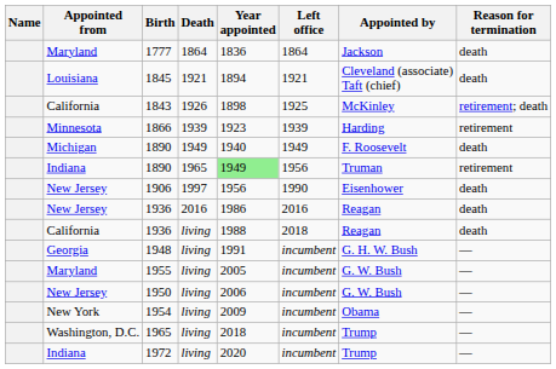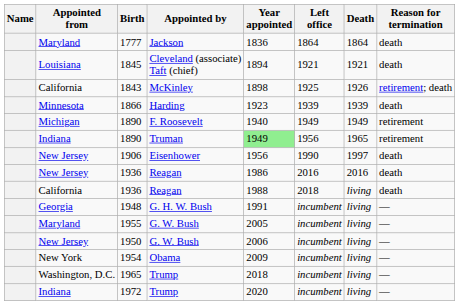 <table class="wikitable sortable collapsible plainrowheaders" border="1">
 <tr>
 <th scope="col">Name</th>
 <th scope="col">Appointed<br>from</th>
 <th scope="col">Birth</th>
-<th scope="col">Death</th>
+<th scope="col">Appointed by</th>
 <th scope="col">Year<br>appointed</th>
 <th scope="col">Left<br>office</th>
-<th scope="col">Appointed by</th>
+<th scope="col">Death</th>
 <th scope="col">Reason for<br>termination</th>
 </tr>
 <tr>
 <th scope="row"></th>
 <td><a href='#'>Maryland</a></td>
 <td>1777</td>
-<td>1864</td>
+<td><a href='#'>Jackson</a></td>
 <td>1836</td>
 <td>1864</td>
-<td><a href='#'>Jackson</a></td>
+<td>1864</td>
 <td>death</td>
 </tr>
 <tr>
 <th scope="row"></th>
 <td><a href='#'>Louisiana</a></td>
 <td>1845</td>
-<td>1921</td>
+<td><a href='#'>Cleveland</a> (associate)<br><a href='#'>Taft</a> (chief)</td>
 <td>1894</td>
 <td>1921</td>
-<td><a href='#'>Cleveland</a> (associate)<br><a href='#'>Taft</a> (chief)</td>
+<td>1921</td>
 <td>death</td>
 </tr>
 <tr>
 <th scope="row"></th>
 <td>California</td>
 <td>1843</td>
-<td>1926</td>
+<td><a href='#'>McKinley</a></td>
 <td>1898</td>
 <td>1925</td>
-<td><a href='#'>McKinley</a></td>
+<td>1926</td>
 <td><a href='#'>retirement</a>; death</td>
 </tr>
 <tr>
 <th scope="row"></th>
 <td><a href='#'>Minnesota</a></td>
 <td>1866</td>
-<td>1939</td>
+<td><a href='#'>Harding</a></td>
 <td>1923</td>
 <td>1939</td>
-<td><a href='#'>Harding</a></td>
-<td>retirement</td>
+<td>1939</td>
+<td>death</td>
 </tr>
 <tr>
 <th scope="row"></th>
 <td><a href='#'>Michigan</a></td>
 <td>1890</td>
-<td>1949</td>
+<td><a href='#'>F. Roosevelt</a></td>
 <td>1940</td>
 <td>1949</td>
-<td><a href='#'>F. Roosevelt</a></td>
-<td>death</td>
+<td>1949</td>
+<td>retirement</td>
 </tr>
 <tr>
 <th scope="row"></th>
 <td><a href='#'>Indiana</a></td>
 <td>1890</td>
-<td>1965</td>
+<td><a href='#'>Truman</a></td>
 <td style="background: lightgreen;">1949</td>
 <td>1956</td>
-<td><a href='#'>Truman</a></td>
+<td>1965</td>
 <td>retirement</td>
 </tr>
 <tr>
 <th scope="row"></th>
 <td><a href='#'>New Jersey</a></td>
 <td>1906</td>
-<td>1997</td>
+<td><a href='#'>Eisenhower</a></td>
 <td>1956</td>
 <td>1990</td>
-<td><a href='#'>Eisenhower</a></td>
+<td>1997</td>
 <td>death</td>
 </tr>
 <tr>
 <th scope="row"></th>
 <td><a href='#'>New Jersey</a></td>
 <td>1936</td>
-<td>2016</td>
+<td><a href='#'>Reagan</a></td>
 <td>1986</td>
 <td>2016</td>
-<td><a href='#'>Reagan</a></td>
+<td>2016</td>
 <td>death</td>
 </tr>
 <tr>
 <th scope="row"></th>
 <td>California</td>
 <td>1936</td>
-<td><em>living</em></td>
+<td><a href='#'>Reagan</a></td>
 <td>1988</td>
 <td>2018</td>
-<td><a href='#'>Reagan</a></td>
+<td><em>living</em></td>
 <td>death</td>
 </tr>
 <tr>
 <th scope="row"></th>
 <td><a href='#'>Georgia</a></td>
 <td>1948</td>
-<td><em>living</em></td>
+<td><a href='#'>G. H. W. Bush</a></td>
 <td>1991</td>
 <td><em>incumbent</em></td>
-<td><a href='#'>G. H. W. Bush</a></td>
+<td><em>living</em></td>
 <td>—</td>
 </tr>
 <tr>
 <th scope="row"></th>
 <td><a href='#'>Maryland</a></td>
 <td>1955</td>
-<td><em>living</em></td>
+<td><a href='#'>G. W. Bush</a></td>
 <td>2005</td>
 <td><em>incumbent</em></td>
-<td><a href='#'>G. W. Bush</a></td>
+<td><em>living</em></td>
 <td>—</td>
 </tr>
 <tr>
 <th scope="row"></th>
 <td><a href='#'>New Jersey</a></td>
 <td>1950</td>
-<td><em>living</em></td>
+<td><a href='#'>G. W. Bush</a></td>
 <td>2006</td>
 <td><em>incumbent</em></td>
-<td><a href='#'>G. W. Bush</a></td>
+<td><em>living</em></td>
 <td>—</td>
 </tr>
 <tr>
 <th scope="row"></th>
 <td>New York</td>
 <td>1954</td>
-<td><em>living</em></td>
+<td><a href='#'>Obama</a></td>
 <td>2009</td>
 <td><em>incumbent</em></td>
-<td><a href='#'>Obama</a></td>
+<td><em>living</em></td>
 <td>—</td>
 </tr>
 <tr>
 <th scope="row"></th>
 <td>Washington, D.C.</td>
 <td>1965</td>
-<td><em>living</em></td>
+<td><a href='#'>Trump</a></td>
 <td>2018</td>
 <td><em>incumbent</em></td>
-<td><a href='#'>Trump</a></td>
+<td><em>living</em></td>
 <td>—</td>
 </tr>
 <tr>
 <th scope="row"></th>
 <td><a href='#'>Indiana</a></td>
 <td>1972</td>
-<td><em>living</em></td>
+<td><a href='#'>Trump</a></td>
 <td>2020</td>
 <td><em>incumbent</em></td>
-<td><a href='#'>Trump</a></td>
+<td><em>living</em></td>
 <td>—</td>
 </tr>
 </table>
